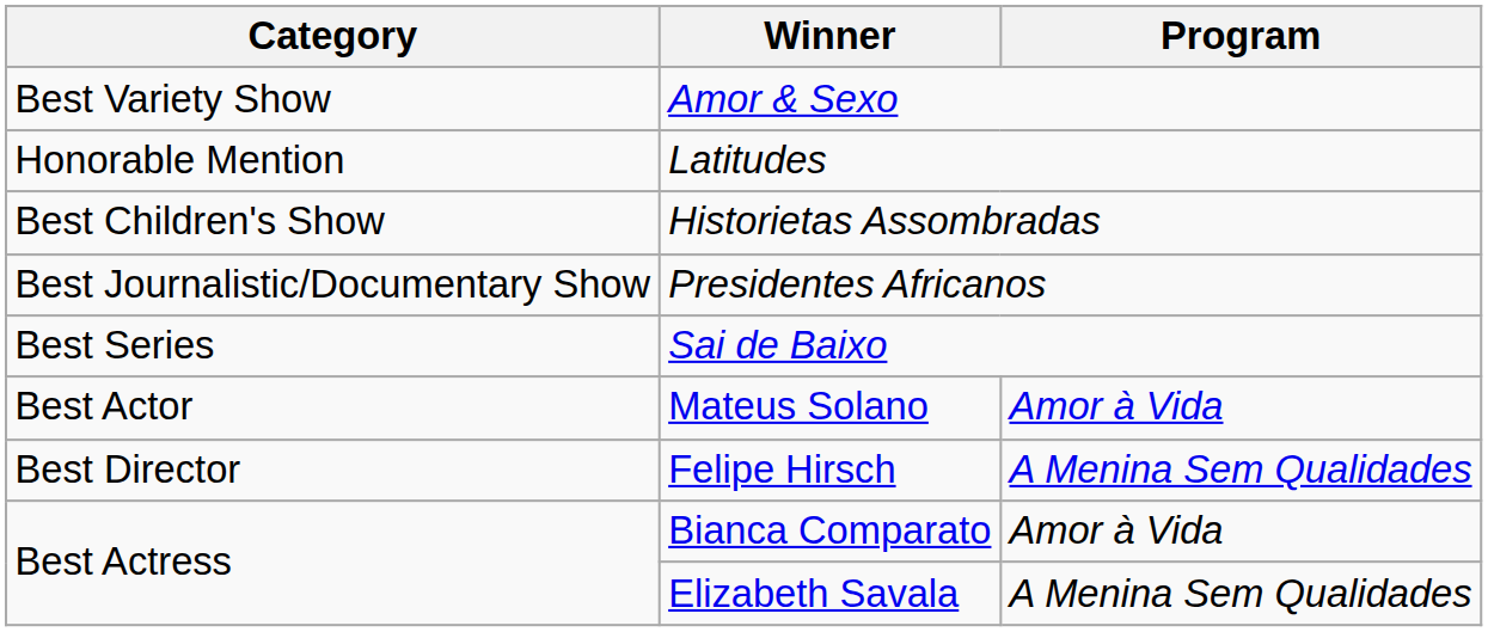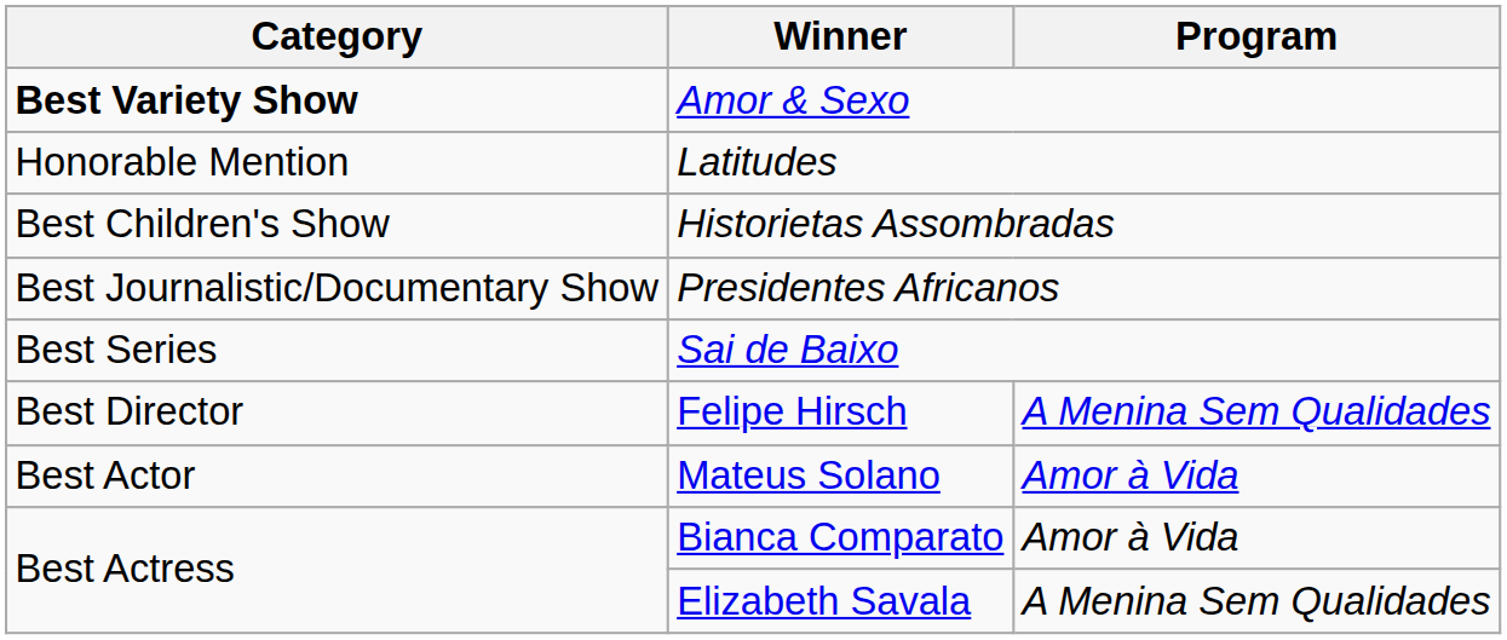 <table class="wikitable">
 <tr>
 <th>Category</th>
 <th>Winner</th>
 <th>Program</th>
 </tr>
 <tr>
-<td>Best Variety Show</td>
+<td><strong>Best Variety Show</strong></td>
 <td colspan="2"><em><a href='#'>Amor & Sexo</a></em></td>
 </tr>
 <tr>
 <td>Honorable Mention</td>
 <td colspan="2"><em>Latitudes</em></td>
 </tr>
 <tr>
 <td>Best Children's Show</td>
 <td colspan="2"><em>Historietas Assombradas</em></td>
 </tr>
 <tr>
 <td>Best Journalistic/Documentary Show</td>
 <td colspan="2"><em>Presidentes Africanos</em></td>
 </tr>
 <tr>
 <td>Best Series</td>
 <td colspan="2"><em><a href='#'>Sai de Baixo</a></em></td>
 </tr>
 <tr>
+<td>Best Director</td>
+<td><a href='#'>Felipe Hirsch</a></td>
+<td><em><a href='#'>A Menina Sem Qualidades</a></em></td>
+</tr>
+<tr>
 <td>Best Actor</td>
 <td><a href='#'>Mateus Solano</a></td>
 <td><em><a href='#'>Amor à Vida</a></em></td>
-</tr>
-<tr>
-<td>Best Director</td>
-<td><a href='#'>Felipe Hirsch</a></td>
-<td><em><a href='#'>A Menina Sem Qualidades</a></em></td>
 </tr>
 <tr>
 <td rowspan="2">Best Actress</td>
 <td><a href='#'>Bianca Comparato</a></td>
 <td><em>Amor à Vida</em></td>
 </tr>
 <tr>
 <td><a href='#'>Elizabeth Savala</a></td>
 <td><em>A Menina Sem Qualidades</em></td>
 </tr>
 </table>
